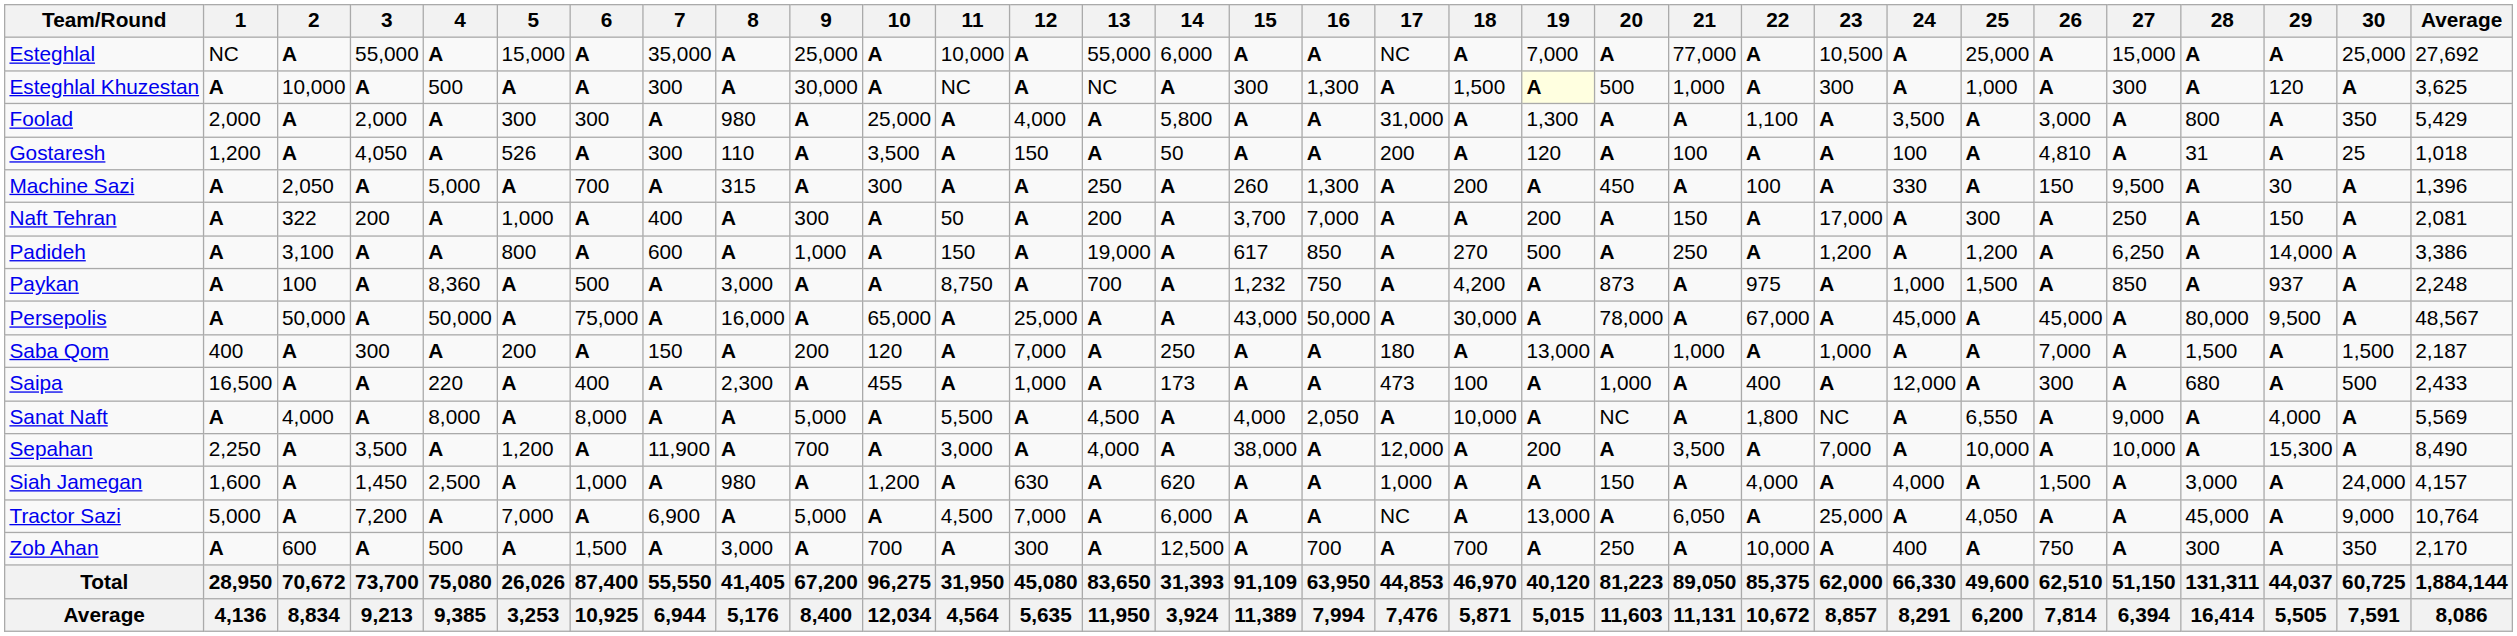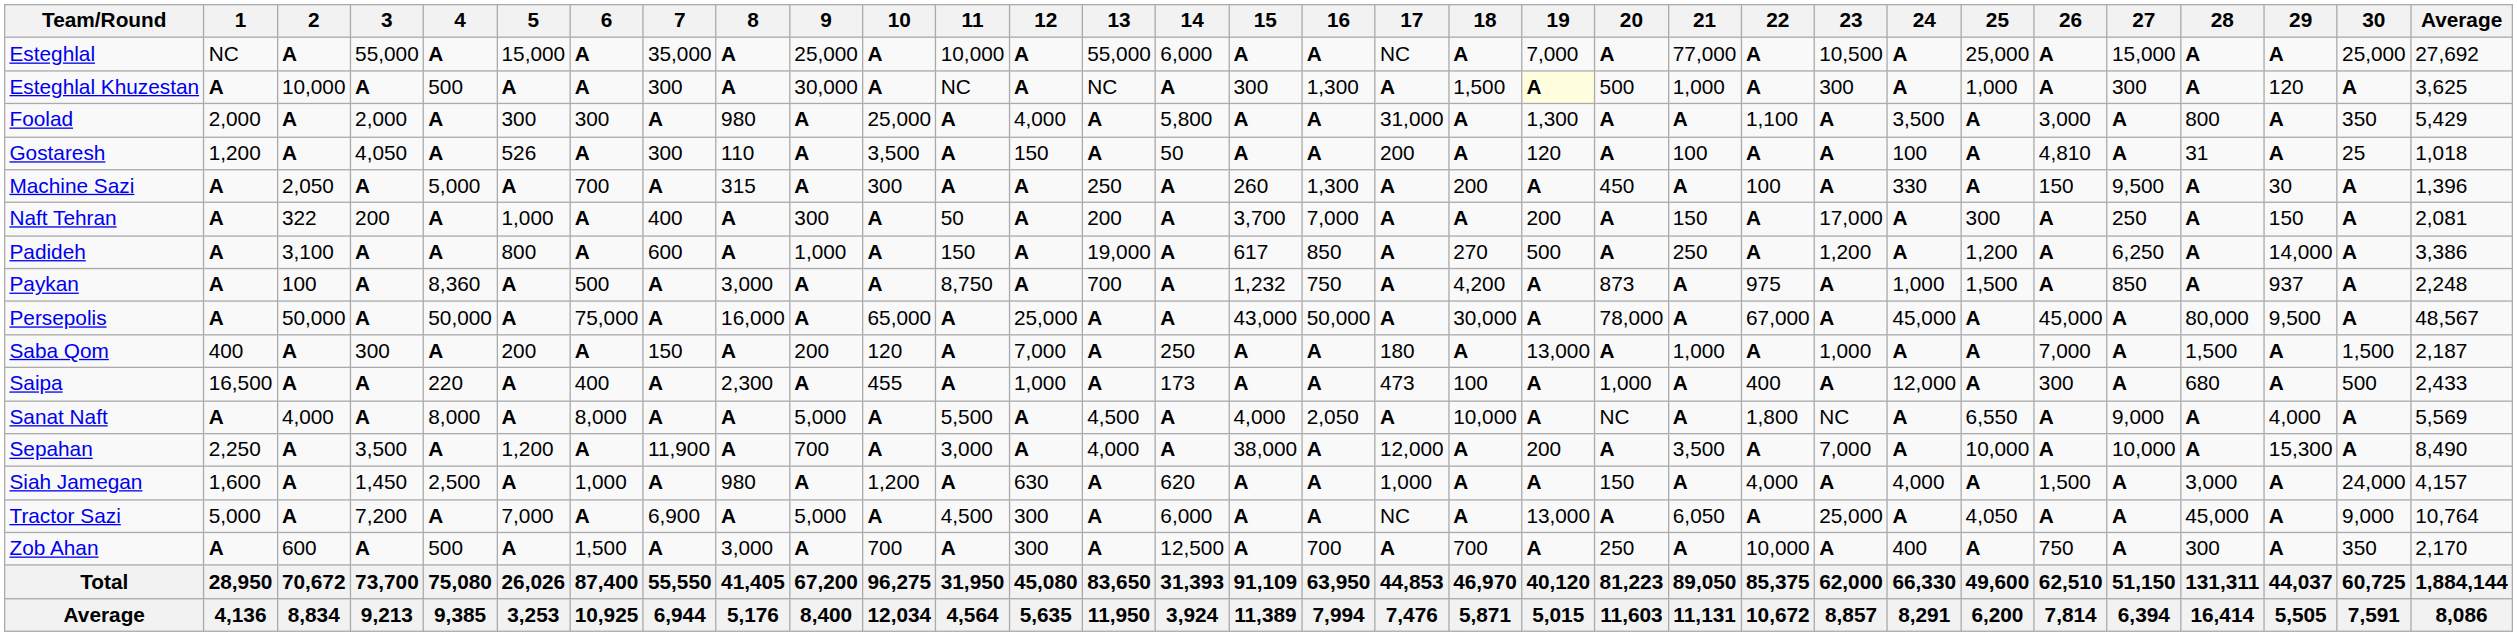 <table class="wikitable sortable">
 <tr>
 <th rowspan="1">Team/Round</th>
 <th>1</th>
 <th>2</th>
 <th>3</th>
 <th>4</th>
 <th>5</th>
 <th>6</th>
 <th>7</th>
 <th>8</th>
 <th>9</th>
 <th>10</th>
 <th>11</th>
 <th>12</th>
 <th>13</th>
 <th>14</th>
 <th>15</th>
 <th>16</th>
 <th>17</th>
 <th>18</th>
 <th>19</th>
 <th>20</th>
 <th>21</th>
 <th>22</th>
 <th>23</th>
 <th>24</th>
 <th>25</th>
 <th>26</th>
 <th>27</th>
 <th>28</th>
 <th>29</th>
 <th>30</th>
 <th>Average</th>
 </tr>
 <tr>
 <td><a href='#'>Esteghlal</a></td>
 <td>NC</td>
 <td><strong>A</strong></td>
 <td>55,000</td>
 <td><strong>A</strong></td>
 <td>15,000</td>
 <td><strong>A</strong></td>
 <td>35,000</td>
 <td><strong>A</strong></td>
 <td>25,000</td>
 <td><strong>A</strong></td>
 <td>10,000</td>
 <td><strong>A</strong></td>
 <td>55,000</td>
 <td>6,000</td>
 <td><strong>A</strong></td>
 <td><strong>A</strong></td>
 <td>NC</td>
 <td><strong>A</strong></td>
 <td>7,000</td>
 <td><strong>A</strong></td>
 <td>77,000</td>
 <td><strong>A</strong></td>
 <td>10,500</td>
 <td><strong>A</strong></td>
 <td>25,000</td>
 <td><strong>A</strong></td>
 <td>15,000</td>
 <td><strong>A</strong></td>
 <td><strong>A</strong></td>
 <td>25,000</td>
 <td>27,692</td>
 </tr>
 <tr>
 <td><a href='#'>Esteghlal Khuzestan</a></td>
 <td><strong>A</strong></td>
 <td>10,000</td>
 <td><strong>A</strong></td>
 <td>500</td>
 <td><strong>A</strong></td>
 <td><strong>A</strong></td>
 <td>300</td>
 <td><strong>A</strong></td>
 <td>30,000</td>
 <td><strong>A</strong></td>
 <td>NC</td>
 <td><strong>A</strong></td>
 <td>NC</td>
 <td><strong>A</strong></td>
 <td>300</td>
 <td>1,300</td>
 <td><strong>A</strong></td>
 <td>1,500</td>
 <td style="background: lightyellow;"><strong>A</strong></td>
 <td>500</td>
 <td>1,000</td>
 <td><strong>A</strong></td>
 <td>300</td>
 <td><strong>A</strong></td>
 <td>1,000</td>
 <td><strong>A</strong></td>
 <td>300</td>
 <td><strong>A</strong></td>
 <td>120</td>
 <td><strong>A</strong></td>
 <td>3,625</td>
 </tr>
 <tr>
 <td><a href='#'>Foolad</a></td>
 <td>2,000</td>
 <td><strong>A</strong></td>
 <td>2,000</td>
 <td><strong>A</strong></td>
 <td>300</td>
 <td>300</td>
 <td><strong>A</strong></td>
 <td>980</td>
 <td><strong>A</strong></td>
 <td>25,000</td>
 <td><strong>A</strong></td>
 <td>4,000</td>
 <td><strong>A</strong></td>
 <td>5,800</td>
 <td><strong>A</strong></td>
 <td><strong>A</strong></td>
 <td>31,000</td>
 <td><strong>A</strong></td>
 <td>1,300</td>
 <td><strong>A</strong></td>
 <td><strong>A</strong></td>
 <td>1,100</td>
 <td><strong>A</strong></td>
 <td>3,500</td>
 <td><strong>A</strong></td>
 <td>3,000</td>
 <td><strong>A</strong></td>
 <td>800</td>
 <td><strong>A</strong></td>
 <td>350</td>
 <td>5,429</td>
 </tr>
 <tr>
 <td><a href='#'>Gostaresh</a></td>
 <td>1,200</td>
 <td><strong>A</strong></td>
 <td>4,050</td>
 <td><strong>A</strong></td>
 <td>526</td>
 <td><strong>A</strong></td>
 <td>300</td>
 <td>110</td>
 <td><strong>A</strong></td>
 <td>3,500</td>
 <td><strong>A</strong></td>
 <td>150</td>
 <td><strong>A</strong></td>
 <td>50</td>
 <td><strong>A</strong></td>
 <td><strong>A</strong></td>
 <td>200</td>
 <td><strong>A</strong></td>
 <td>120</td>
 <td><strong>A</strong></td>
 <td>100</td>
 <td><strong>A</strong></td>
 <td><strong>A</strong></td>
 <td>100</td>
 <td><strong>A</strong></td>
 <td>4,810</td>
 <td><strong>A</strong></td>
 <td>31</td>
 <td><strong>A</strong></td>
 <td>25</td>
 <td>1,018</td>
 </tr>
 <tr>
 <td><a href='#'>Machine Sazi</a></td>
 <td><strong>A</strong></td>
 <td>2,050</td>
 <td><strong>A</strong></td>
 <td>5,000</td>
 <td><strong>A</strong></td>
 <td>700</td>
 <td><strong>A</strong></td>
 <td>315</td>
 <td><strong>A</strong></td>
 <td>300</td>
 <td><strong>A</strong></td>
 <td><strong>A</strong></td>
 <td>250</td>
 <td><strong>A</strong></td>
 <td>260</td>
 <td>1,300</td>
 <td><strong>A</strong></td>
 <td>200</td>
 <td><strong>A</strong></td>
 <td>450</td>
 <td><strong>A</strong></td>
 <td>100</td>
 <td><strong>A</strong></td>
 <td>330</td>
 <td><strong>A</strong></td>
 <td>150</td>
 <td>9,500</td>
 <td><strong>A</strong></td>
 <td>30</td>
 <td><strong>A</strong></td>
 <td>1,396</td>
 </tr>
 <tr>
 <td><a href='#'>Naft Tehran</a></td>
 <td><strong>A</strong></td>
 <td>322</td>
 <td>200</td>
 <td><strong>A</strong></td>
 <td>1,000</td>
 <td><strong>A</strong></td>
 <td>400</td>
 <td><strong>A</strong></td>
 <td>300</td>
 <td><strong>A</strong></td>
 <td>50</td>
 <td><strong>A</strong></td>
 <td>200</td>
 <td><strong>A</strong></td>
 <td>3,700</td>
 <td>7,000</td>
 <td><strong>A</strong></td>
 <td><strong>A</strong></td>
 <td>200</td>
 <td><strong>A</strong></td>
 <td>150</td>
 <td><strong>A</strong></td>
 <td>17,000</td>
 <td><strong>A</strong></td>
 <td>300</td>
 <td><strong>A</strong></td>
 <td>250</td>
 <td><strong>A</strong></td>
 <td>150</td>
 <td><strong>A</strong></td>
 <td>2,081</td>
 </tr>
 <tr>
 <td><a href='#'>Padideh</a></td>
 <td><strong>A</strong></td>
 <td>3,100</td>
 <td><strong>A</strong></td>
 <td><strong>A</strong></td>
 <td>800</td>
 <td><strong>A</strong></td>
 <td>600</td>
 <td><strong>A</strong></td>
 <td>1,000</td>
 <td><strong>A</strong></td>
 <td>150</td>
 <td><strong>A</strong></td>
 <td>19,000</td>
 <td><strong>A</strong></td>
 <td>617</td>
 <td>850</td>
 <td><strong>A</strong></td>
 <td>270</td>
 <td>500</td>
 <td><strong>A</strong></td>
 <td>250</td>
 <td><strong>A</strong></td>
 <td>1,200</td>
 <td><strong>A</strong></td>
 <td>1,200</td>
 <td><strong>A</strong></td>
 <td>6,250</td>
 <td><strong>A</strong></td>
 <td>14,000</td>
 <td><strong>A</strong></td>
 <td>3,386</td>
 </tr>
 <tr>
 <td><a href='#'>Paykan</a></td>
 <td><strong>A</strong></td>
 <td>100</td>
 <td><strong>A</strong></td>
 <td>8,360</td>
 <td><strong>A</strong></td>
 <td>500</td>
 <td><strong>A</strong></td>
 <td>3,000</td>
 <td><strong>A</strong></td>
 <td><strong>A</strong></td>
 <td>8,750</td>
 <td><strong>A</strong></td>
 <td>700</td>
 <td><strong>A</strong></td>
 <td>1,232</td>
 <td>750</td>
 <td><strong>A</strong></td>
 <td>4,200</td>
 <td><strong>A</strong></td>
 <td>873</td>
 <td><strong>A</strong></td>
 <td>975</td>
 <td><strong>A</strong></td>
 <td>1,000</td>
 <td>1,500</td>
 <td><strong>A</strong></td>
 <td>850</td>
 <td><strong>A</strong></td>
 <td>937</td>
 <td><strong>A</strong></td>
 <td>2,248</td>
 </tr>
 <tr>
 <td><a href='#'>Persepolis</a></td>
 <td><strong>A</strong></td>
 <td>50,000</td>
 <td><strong>A</strong></td>
 <td>50,000</td>
 <td><strong>A</strong></td>
 <td>75,000</td>
 <td><strong>A</strong></td>
 <td>16,000</td>
 <td><strong>A</strong></td>
 <td>65,000</td>
 <td><strong>A</strong></td>
 <td>25,000</td>
 <td><strong>A</strong></td>
 <td><strong>A</strong></td>
 <td>43,000</td>
 <td>50,000</td>
 <td><strong>A</strong></td>
 <td>30,000</td>
 <td><strong>A</strong></td>
 <td>78,000</td>
 <td><strong>A</strong></td>
 <td>67,000</td>
 <td><strong>A</strong></td>
 <td>45,000</td>
 <td><strong>A</strong></td>
 <td>45,000</td>
 <td><strong>A</strong></td>
 <td>80,000</td>
 <td>9,500</td>
 <td><strong>A</strong></td>
 <td>48,567</td>
 </tr>
 <tr>
 <td><a href='#'>Saba Qom</a></td>
 <td>400</td>
 <td><strong>A</strong></td>
 <td>300</td>
 <td><strong>A</strong></td>
 <td>200</td>
 <td><strong>A</strong></td>
 <td>150</td>
 <td><strong>A</strong></td>
 <td>200</td>
 <td>120</td>
 <td><strong>A</strong></td>
 <td>7,000</td>
 <td><strong>A</strong></td>
 <td>250</td>
 <td><strong>A</strong></td>
 <td><strong>A</strong></td>
 <td>180</td>
 <td><strong>A</strong></td>
 <td>13,000</td>
 <td><strong>A</strong></td>
 <td>1,000</td>
 <td><strong>A</strong></td>
 <td>1,000</td>
 <td><strong>A</strong></td>
 <td><strong>A</strong></td>
 <td>7,000</td>
 <td><strong>A</strong></td>
 <td>1,500</td>
 <td><strong>A</strong></td>
 <td>1,500</td>
 <td>2,187</td>
 </tr>
 <tr>
 <td><a href='#'>Saipa</a></td>
 <td>16,500</td>
 <td><strong>A</strong></td>
 <td><strong>A</strong></td>
 <td>220</td>
 <td><strong>A</strong></td>
 <td>400</td>
 <td><strong>A</strong></td>
 <td>2,300</td>
 <td><strong>A</strong></td>
 <td>455</td>
 <td><strong>A</strong></td>
 <td>1,000</td>
 <td><strong>A</strong></td>
 <td>173</td>
 <td><strong>A</strong></td>
 <td><strong>A</strong></td>
 <td>473</td>
 <td>100</td>
 <td><strong>A</strong></td>
 <td>1,000</td>
 <td><strong>A</strong></td>
 <td>400</td>
 <td><strong>A</strong></td>
 <td>12,000</td>
 <td><strong>A</strong></td>
 <td>300</td>
 <td><strong>A</strong></td>
 <td>680</td>
 <td><strong>A</strong></td>
 <td>500</td>
 <td>2,433</td>
 </tr>
 <tr>
 <td><a href='#'>Sanat Naft</a></td>
 <td><strong>A</strong></td>
 <td>4,000</td>
 <td><strong>A</strong></td>
 <td>8,000</td>
 <td><strong>A</strong></td>
 <td>8,000</td>
 <td><strong>A</strong></td>
 <td><strong>A</strong></td>
 <td>5,000</td>
 <td><strong>A</strong></td>
 <td>5,500</td>
 <td><strong>A</strong></td>
 <td>4,500</td>
 <td><strong>A</strong></td>
 <td>4,000</td>
 <td>2,050</td>
 <td><strong>A</strong></td>
 <td>10,000</td>
 <td><strong>A</strong></td>
 <td>NC</td>
 <td><strong>A</strong></td>
 <td>1,800</td>
 <td>NC</td>
 <td><strong>A</strong></td>
 <td>6,550</td>
 <td><strong>A</strong></td>
 <td>9,000</td>
 <td><strong>A</strong></td>
 <td>4,000</td>
 <td><strong>A</strong></td>
 <td>5,569</td>
 </tr>
 <tr>
 <td><a href='#'>Sepahan</a></td>
 <td>2,250</td>
 <td><strong>A</strong></td>
 <td>3,500</td>
 <td><strong>A</strong></td>
 <td>1,200</td>
 <td><strong>A</strong></td>
 <td>11,900</td>
 <td><strong>A</strong></td>
 <td>700</td>
 <td><strong>A</strong></td>
 <td>3,000</td>
 <td><strong>A</strong></td>
 <td>4,000</td>
 <td><strong>A</strong></td>
 <td>38,000</td>
 <td><strong>A</strong></td>
 <td>12,000</td>
 <td><strong>A</strong></td>
 <td>200</td>
 <td><strong>A</strong></td>
 <td>3,500</td>
 <td><strong>A</strong></td>
 <td>7,000</td>
 <td><strong>A</strong></td>
 <td>10,000</td>
 <td><strong>A</strong></td>
 <td>10,000</td>
 <td><strong>A</strong></td>
 <td>15,300</td>
 <td><strong>A</strong></td>
 <td>8,490</td>
 </tr>
 <tr>
 <td><a href='#'>Siah Jamegan</a></td>
 <td>1,600</td>
 <td><strong>A</strong></td>
 <td>1,450</td>
 <td>2,500</td>
 <td><strong>A</strong></td>
 <td>1,000</td>
 <td><strong>A</strong></td>
 <td>980</td>
 <td><strong>A</strong></td>
 <td>1,200</td>
 <td><strong>A</strong></td>
 <td>630</td>
 <td><strong>A</strong></td>
 <td>620</td>
 <td><strong>A</strong></td>
 <td><strong>A</strong></td>
 <td>1,000</td>
 <td><strong>A</strong></td>
 <td><strong>A</strong></td>
 <td>150</td>
 <td><strong>A</strong></td>
 <td>4,000</td>
 <td><strong>A</strong></td>
 <td>4,000</td>
 <td><strong>A</strong></td>
 <td>1,500</td>
 <td><strong>A</strong></td>
 <td>3,000</td>
 <td><strong>A</strong></td>
 <td>24,000</td>
 <td>4,157</td>
 </tr>
 <tr>
 <td><a href='#'>Tractor Sazi</a></td>
 <td>5,000</td>
 <td><strong>A</strong></td>
 <td>7,200</td>
 <td><strong>A</strong></td>
 <td>7,000</td>
 <td><strong>A</strong></td>
 <td>6,900</td>
 <td><strong>A</strong></td>
 <td>5,000</td>
 <td><strong>A</strong></td>
 <td>4,500</td>
-<td>7,000</td>
+<td>300</td>
 <td><strong>A</strong></td>
 <td>6,000</td>
 <td><strong>A</strong></td>
 <td><strong>A</strong></td>
 <td>NC</td>
 <td><strong>A</strong></td>
 <td>13,000</td>
 <td><strong>A</strong></td>
 <td>6,050</td>
 <td><strong>A</strong></td>
 <td>25,000</td>
 <td><strong>A</strong></td>
 <td>4,050</td>
 <td><strong>A</strong></td>
 <td><strong>A</strong></td>
 <td>45,000</td>
 <td><strong>A</strong></td>
 <td>9,000</td>
 <td>10,764</td>
 </tr>
 <tr>
 <td><a href='#'>Zob Ahan</a></td>
 <td><strong>A</strong></td>
 <td>600</td>
 <td><strong>A</strong></td>
 <td>500</td>
 <td><strong>A</strong></td>
 <td>1,500</td>
 <td><strong>A</strong></td>
 <td>3,000</td>
 <td><strong>A</strong></td>
 <td>700</td>
 <td><strong>A</strong></td>
 <td>300</td>
 <td><strong>A</strong></td>
 <td>12,500</td>
 <td><strong>A</strong></td>
 <td>700</td>
 <td><strong>A</strong></td>
 <td>700</td>
 <td><strong>A</strong></td>
 <td>250</td>
 <td><strong>A</strong></td>
 <td>10,000</td>
 <td><strong>A</strong></td>
 <td>400</td>
 <td><strong>A</strong></td>
 <td>750</td>
 <td><strong>A</strong></td>
 <td>300</td>
 <td><strong>A</strong></td>
 <td>350</td>
 <td>2,170</td>
 </tr>
 <tr>
 <th>Total</th>
 <th>28,950</th>
 <th>70,672</th>
 <th>73,700</th>
 <th>75,080</th>
 <th>26,026</th>
 <th>87,400</th>
 <th>55,550</th>
 <th>41,405</th>
 <th>67,200</th>
 <th>96,275</th>
 <th>31,950</th>
 <th>45,080</th>
 <th>83,650</th>
 <th>31,393</th>
 <th>91,109</th>
 <th>63,950</th>
 <th>44,853</th>
 <th>46,970</th>
 <th>40,120</th>
 <th>81,223</th>
 <th>89,050</th>
 <th>85,375</th>
 <th>62,000</th>
 <th>66,330</th>
 <th>49,600</th>
 <th>62,510</th>
 <th>51,150</th>
 <th>131,311</th>
 <th>44,037</th>
 <th>60,725</th>
 <th>1,884,144</th>
 </tr>
 <tr>
 <th>Average</th>
 <th>4,136</th>
 <th>8,834</th>
 <th>9,213</th>
 <th>9,385</th>
 <th>3,253</th>
 <th>10,925</th>
 <th>6,944</th>
 <th>5,176</th>
 <th>8,400</th>
 <th>12,034</th>
 <th>4,564</th>
 <th>5,635</th>
 <th>11,950</th>
 <th>3,924</th>
 <th>11,389</th>
 <th>7,994</th>
 <th>7,476</th>
 <th>5,871</th>
 <th>5,015</th>
 <th>11,603</th>
 <th>11,131</th>
 <th>10,672</th>
 <th>8,857</th>
 <th>8,291</th>
 <th>6,200</th>
 <th>7,814</th>
 <th>6,394</th>
 <th>16,414</th>
 <th>5,505</th>
 <th>7,591</th>
 <th>8,086</th>
 </tr>
 </table>
